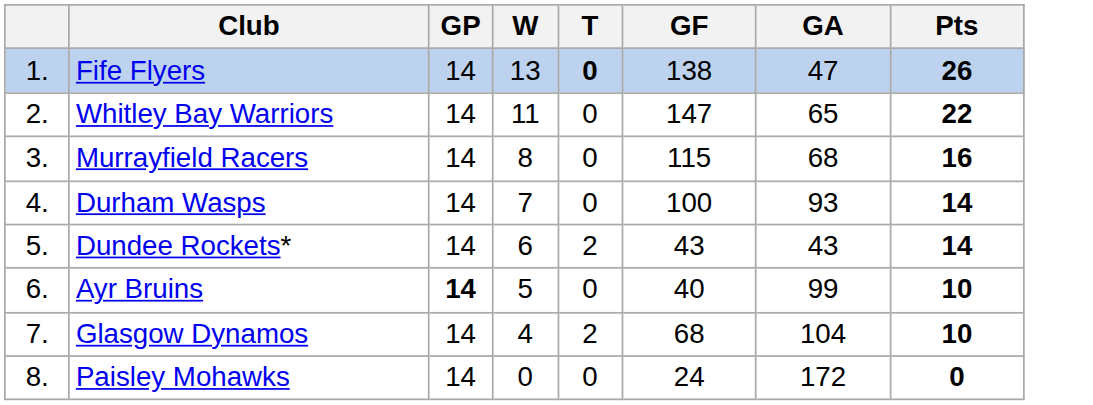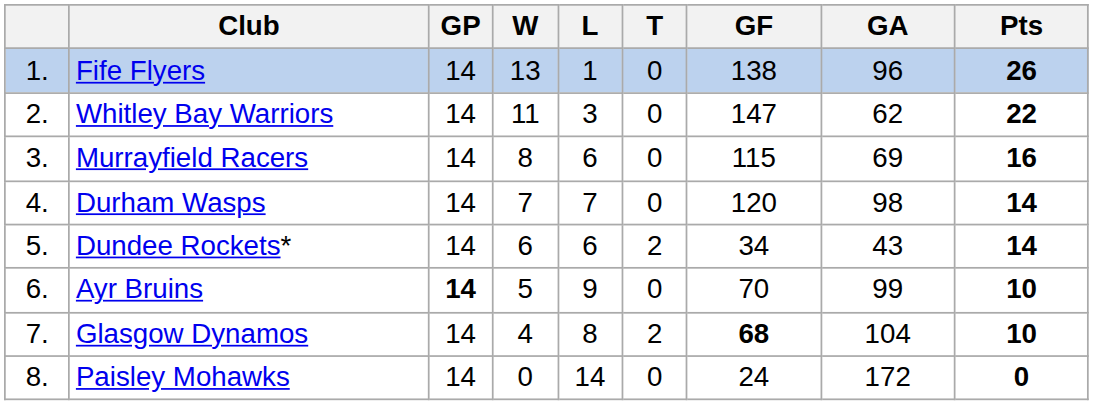 <table class="wikitable">
 <tr>
 <th width="30"></th>
 <th width="200">Club</th>
 <th width="30">GP</th>
 <th width="30">W</th>
+<th width="30">L</th>
 <th width="30">T</th>
 <th width="70">GF</th>
 <th width="70">GA</th>
 <th width="70">Pts</th>
 </tr>
 <tr bgcolor="#BCD2EE" align="center">
 <td>1.</td>
 <td align="left"><a href='#'>Fife Flyers</a></td>
 <td>14</td>
 <td>13</td>
-<td><strong>0</strong></td>
+<td>1</td>
+<td>0</td>
 <td>138</td>
-<td>47</td>
+<td>96</td>
 <td><strong>26</strong></td>
 </tr>
 <tr bgcolor="#FFFFFF" align="center">
 <td>2.</td>
 <td align="left"><a href='#'>Whitley Bay Warriors</a></td>
 <td>14</td>
 <td>11</td>
+<td>3</td>
 <td>0</td>
 <td>147</td>
-<td>65</td>
+<td>62</td>
 <td><strong>22</strong></td>
 </tr>
 <tr bgcolor="#FFFFFF" align="center">
 <td>3.</td>
 <td align="left"><a href='#'>Murrayfield Racers</a></td>
 <td>14</td>
 <td>8</td>
+<td>6</td>
 <td>0</td>
 <td>115</td>
-<td>68</td>
+<td>69</td>
 <td><strong>16</strong></td>
 </tr>
 <tr bgcolor="#FFFFFF" align="center">
 <td>4.</td>
 <td align="left"><a href='#'>Durham Wasps</a></td>
 <td>14</td>
 <td>7</td>
+<td>7</td>
 <td>0</td>
-<td>100</td>
-<td>93</td>
+<td>120</td>
+<td>98</td>
 <td><strong>14</strong></td>
 </tr>
 <tr bgcolor="#FFFFFF" align="center">
 <td>5.</td>
 <td align="left"><a href='#'>Dundee Rockets</a>*</td>
 <td>14</td>
 <td>6</td>
+<td>6</td>
 <td>2</td>
-<td>43</td>
+<td>34</td>
 <td>43</td>
 <td><strong>14</strong></td>
 </tr>
 <tr bgcolor="#FFFFFF" align="center">
 <td>6.</td>
 <td align="left"><a href='#'>Ayr Bruins</a></td>
 <td><strong>14</strong></td>
 <td>5</td>
+<td>9</td>
 <td>0</td>
-<td>40</td>
+<td>70</td>
 <td>99</td>
 <td><strong>10</strong></td>
 </tr>
 <tr bgcolor="#FFFFFF" align="center">
 <td>7.</td>
 <td align="left"><a href='#'>Glasgow Dynamos</a></td>
 <td>14</td>
 <td>4</td>
+<td>8</td>
 <td>2</td>
-<td>68</td>
+<td><strong>68</strong></td>
 <td>104</td>
 <td><strong>10</strong></td>
 </tr>
 <tr bgcolor="#FFFFFF" align="center">
 <td>8.</td>
 <td align="left"><a href='#'>Paisley Mohawks</a></td>
 <td>14</td>
 <td>0</td>
+<td>14</td>
 <td>0</td>
 <td>24</td>
 <td>172</td>
 <td><strong>0</strong></td>
 </tr>
 </table>
